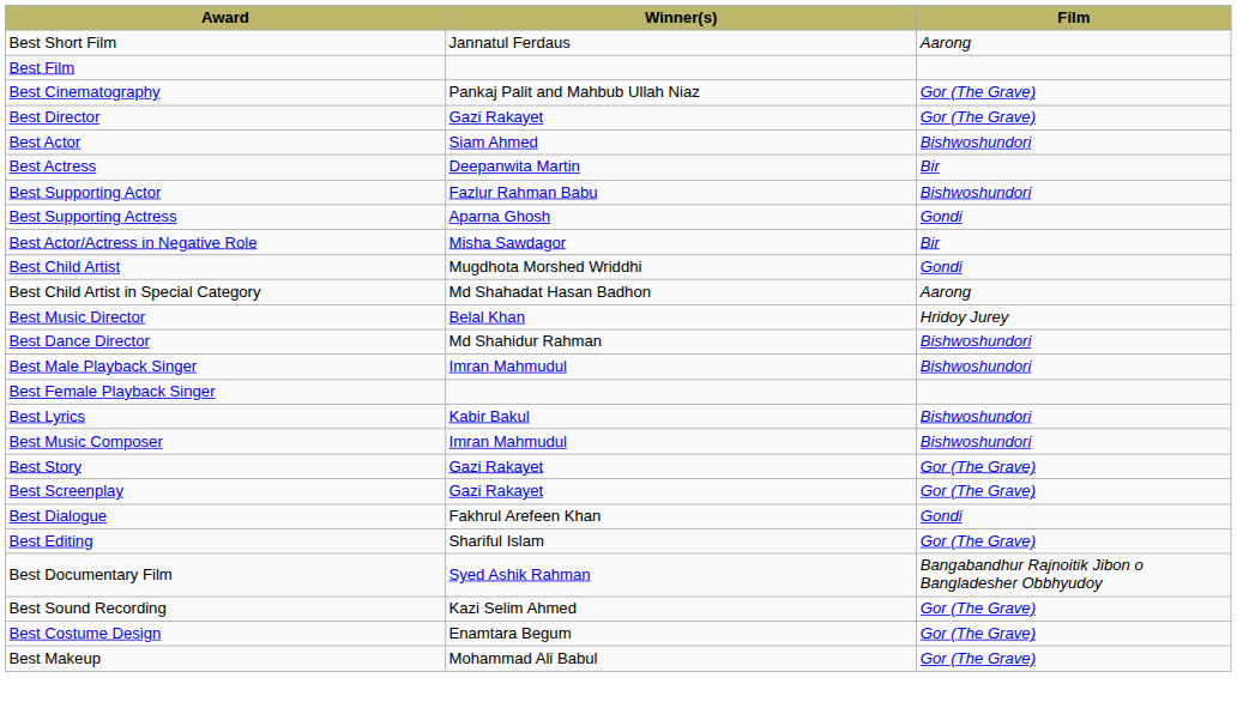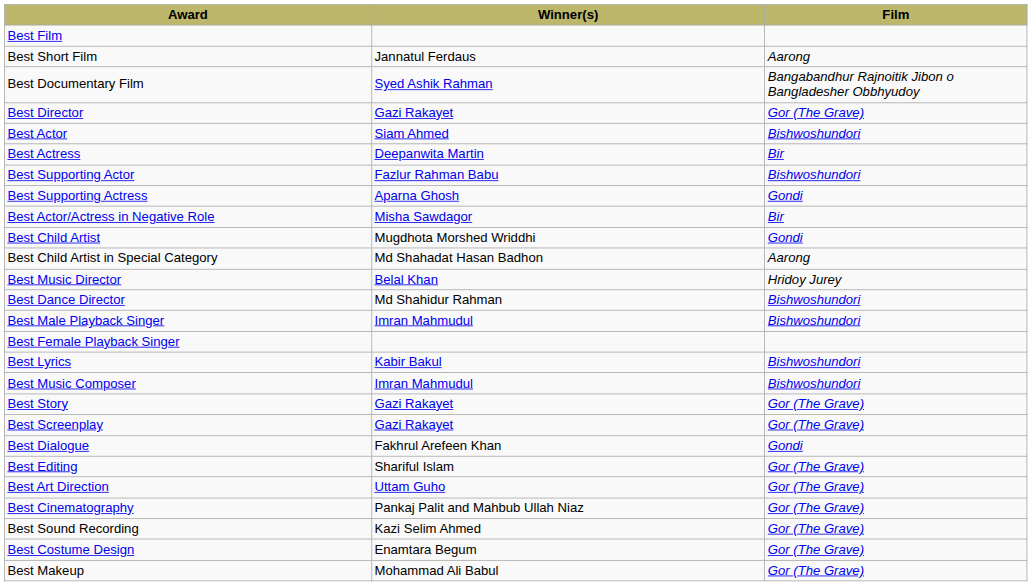 <table class="wikitable plainrowheaders;">
 <tr>
 <th style="background-color:#BDB76B;width:28%;">Award</th>
 <th style="background-color:#BDB76B;width:30%;">Winner(s)</th>
 <th style="background-color:#BDB76B;width:20%;">Film</th>
 </tr>
 <tr>
+<td><a href='#'>Best Film</a></td>
+<td></td>
+<td></td>
+</tr>
+<tr>
 <td>Best Short Film</td>
 <td>Jannatul Ferdaus</td>
 <td><em>Aarong</em></td>
 </tr>
 <tr>
-<td><a href='#'>Best Film</a></td>
-<td></td>
-<td></td>
-</tr>
-<tr>
-<td><a href='#'>Best Cinematography</a></td>
-<td>Pankaj Palit and Mahbub Ullah Niaz</td>
-<td><em><a href='#'>Gor (The Grave)</a></em></td>
+<td>Best Documentary Film</td>
+<td><a href='#'>Syed Ashik Rahman</a></td>
+<td><em>Bangabandhur Rajnoitik Jibon o Bangladesher Obbhyudoy</em></td>
 </tr>
 <tr>
 <td><a href='#'>Best Director</a></td>
 <td><a href='#'>Gazi Rakayet</a></td>
 <td><em><a href='#'>Gor (The Grave)</a></em></td>
 </tr>
 <tr>
 <td><a href='#'>Best Actor</a></td>
 <td><a href='#'>Siam Ahmed</a></td>
 <td><em><a href='#'>Bishwoshundori</a></em></td>
 </tr>
 <tr>
 <td><a href='#'>Best Actress</a></td>
 <td><a href='#'>Deepanwita Martin</a></td>
 <td><em><a href='#'>Bir</a></em></td>
 </tr>
 <tr>
 <td><a href='#'>Best Supporting Actor</a></td>
 <td><a href='#'>Fazlur Rahman Babu</a></td>
 <td><em><a href='#'>Bishwoshundori</a></em></td>
 </tr>
 <tr>
 <td><a href='#'>Best Supporting Actress</a></td>
 <td><a href='#'>Aparna Ghosh</a></td>
 <td><em><a href='#'>Gondi</a></em></td>
 </tr>
 <tr>
 <td><a href='#'>Best Actor/Actress in Negative Role</a></td>
 <td><a href='#'>Misha Sawdagor</a></td>
 <td><em><a href='#'>Bir</a></em></td>
 </tr>
 <tr>
 <td><a href='#'>Best Child Artist</a></td>
 <td>Mugdhota Morshed Wriddhi</td>
 <td><em><a href='#'>Gondi</a></em></td>
 </tr>
 <tr>
 <td>Best Child Artist in Special Category</td>
 <td>Md Shahadat Hasan Badhon</td>
 <td><em>Aarong</em></td>
 </tr>
 <tr>
 <td><a href='#'>Best Music Director</a></td>
 <td><a href='#'>Belal Khan</a></td>
 <td><em>Hridoy Jurey</em></td>
 </tr>
 <tr>
 <td><a href='#'>Best Dance Director</a></td>
 <td>Md Shahidur Rahman</td>
 <td><em><a href='#'>Bishwoshundori</a></em></td>
 </tr>
 <tr>
 <td><a href='#'>Best Male Playback Singer</a></td>
 <td><a href='#'>Imran Mahmudul</a></td>
 <td><em><a href='#'>Bishwoshundori</a></em></td>
 </tr>
 <tr>
 <td><a href='#'>Best Female Playback Singer</a></td>
 <td></td>
 <td></td>
 </tr>
 <tr>
 <td><a href='#'>Best Lyrics</a></td>
 <td><a href='#'>Kabir Bakul</a></td>
 <td><em><a href='#'>Bishwoshundori</a></em></td>
 </tr>
 <tr>
 <td><a href='#'>Best Music Composer</a></td>
 <td><a href='#'>Imran Mahmudul</a></td>
 <td><em><a href='#'>Bishwoshundori</a></em></td>
 </tr>
 <tr>
 <td><a href='#'>Best Story</a></td>
 <td><a href='#'>Gazi Rakayet</a></td>
 <td><em><a href='#'>Gor (The Grave)</a></em></td>
 </tr>
 <tr>
 <td><a href='#'>Best Screenplay</a></td>
 <td><a href='#'>Gazi Rakayet</a></td>
 <td><em><a href='#'>Gor (The Grave)</a></em></td>
 </tr>
 <tr>
 <td><a href='#'>Best Dialogue</a></td>
 <td>Fakhrul Arefeen Khan</td>
 <td><em><a href='#'>Gondi</a></em></td>
 </tr>
 <tr>
 <td><a href='#'>Best Editing</a></td>
 <td>Shariful Islam</td>
 <td><em><a href='#'>Gor (The Grave)</a></em></td>
 </tr>
 <tr>
-<td>Best Documentary Film</td>
-<td><a href='#'>Syed Ashik Rahman</a></td>
-<td><em>Bangabandhur Rajnoitik Jibon o Bangladesher Obbhyudoy</em></td>
+<td><a href='#'>Best Art Direction</a></td>
+<td><a href='#'>Uttam Guho</a></td>
+<td><em><a href='#'>Gor (The Grave)</a></em></td>
+</tr>
+<tr>
+<td><a href='#'>Best Cinematography</a></td>
+<td>Pankaj Palit and Mahbub Ullah Niaz</td>
+<td><em><a href='#'>Gor (The Grave)</a></em></td>
 </tr>
 <tr>
 <td>Best Sound Recording</td>
 <td>Kazi Selim Ahmed</td>
 <td><em><a href='#'>Gor (The Grave)</a></em></td>
 </tr>
 <tr>
 <td><a href='#'>Best Costume Design</a></td>
 <td>Enamtara Begum</td>
 <td><em><a href='#'>Gor (The Grave)</a></em></td>
 </tr>
 <tr>
 <td>Best Makeup</td>
 <td>Mohammad Ali Babul</td>
 <td><em><a href='#'>Gor (The Grave)</a></em></td>
 </tr>
 </table>
